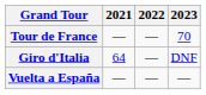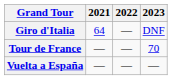 <table class="wikitable plainrowheaders">
 <tr>
 <th scope="col"><a href='#'>Grand Tour</a></th>
 <th scope="col">2021</th>
 <th scope="col">2022</th>
 <th scope="col">2023</th>
 </tr>
 <tr style="text-align:center;">
+<th scope="row"> <a href='#'>Giro d'Italia</a></th>
+<td><a href='#'>64</a></td>
+<td>—</td>
+<td><a href='#'>DNF</a></td>
+</tr>
+<tr style="text-align:center;">
 <th scope="row"> <a href='#'>Tour de France</a></th>
 <td>—</td>
 <td>—</td>
 <td><a href='#'>70</a></td>
-</tr>
-<tr style="text-align:center;">
-<th scope="row"> <a href='#'>Giro d'Italia</a></th>
-<td><a href='#'>64</a></td>
-<td>—</td>
-<td><a href='#'>DNF</a></td>
 </tr>
 <tr style="text-align:center;">
 <th scope="row"> <a href='#'>Vuelta a España</a></th>
 <td>—</td>
 <td>—</td>
 <td>—</td>
 </tr>
 </table>
